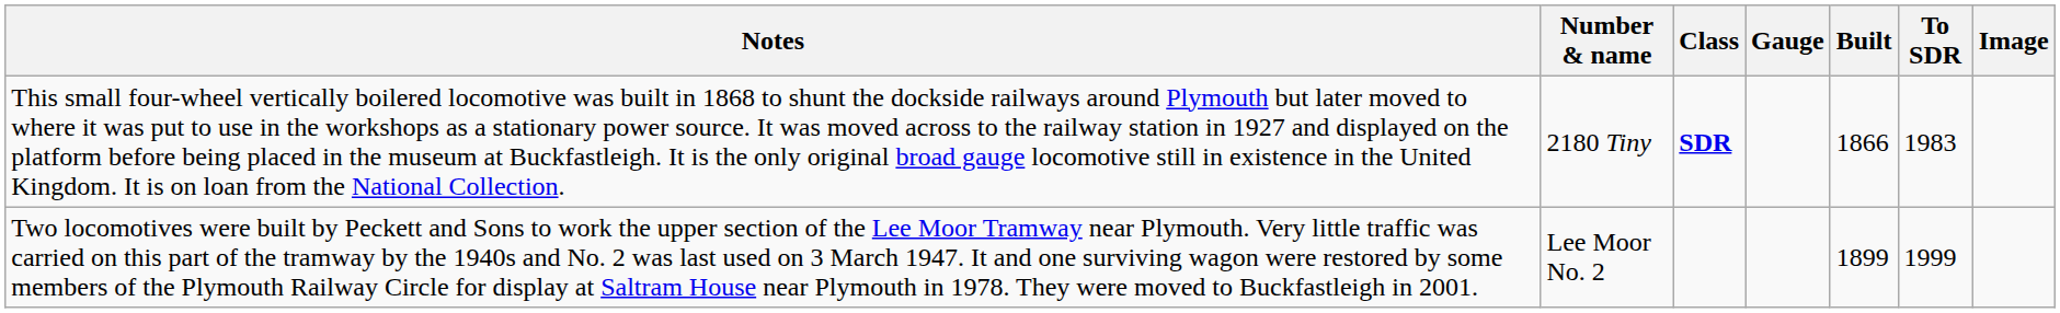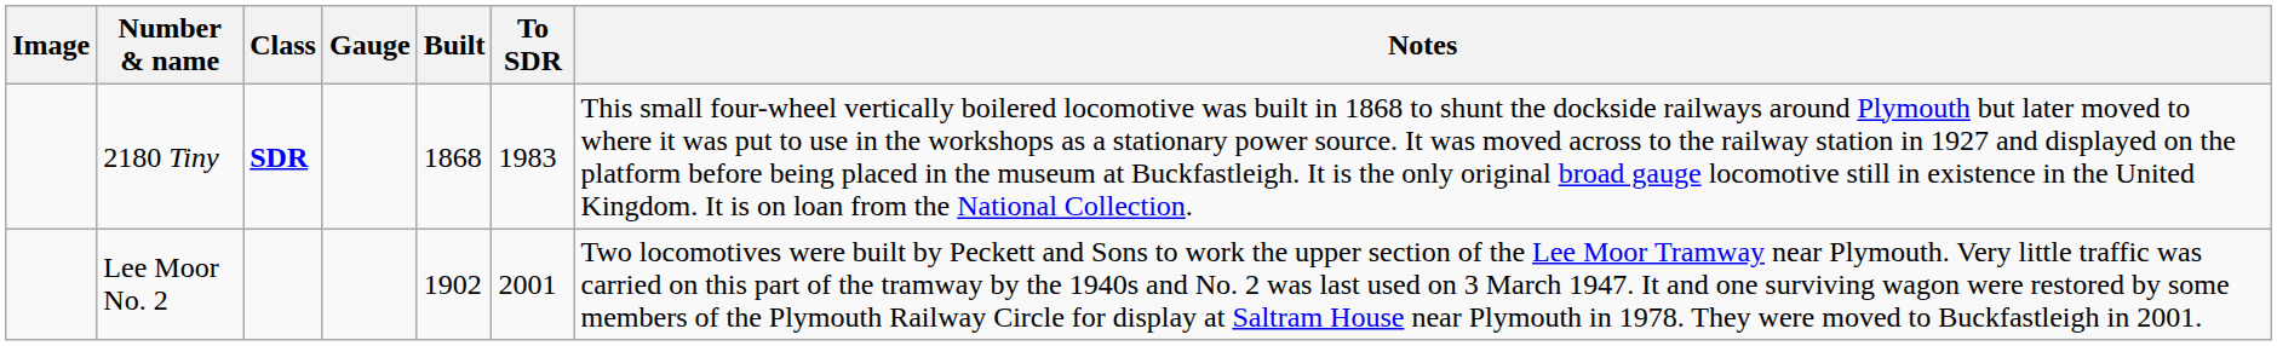 <table class="wikitable sortable">
 <tr>
-<th class=unsortable>Notes</th>
+<th class=unsortable>Image</th>
 <th>Number & name</th>
 <th>Class</th>
 <th>Gauge</th>
 <th>Built</th>
 <th>To SDR</th>
-<th class=unsortable>Image</th>
+<th class=unsortable>Notes</th>
 </tr>
 <tr>
-<td>This small four-wheel vertically boilered locomotive was built in 1868 to shunt the dockside railways around <a href='#'>Plymouth</a> but later moved to  where it was put to use in the workshops as a stationary power source. It was moved across to the railway station in 1927 and displayed on the platform before being placed in the museum at Buckfastleigh. It is the only original <a href='#'>broad gauge</a> locomotive still in existence in the United Kingdom. It is on loan from the <a href='#'>National Collection</a>.</td>
+<td></td>
 <td>2180 <em>Tiny</em></td>
 <td><strong><a href='#'>SDR</a></strong></td>
 <td></td>
-<td>1866</td>
+<td>1868</td>
 <td>1983</td>
-<td></td>
+<td>This small four-wheel vertically boilered locomotive was built in 1868 to shunt the dockside railways around <a href='#'>Plymouth</a> but later moved to  where it was put to use in the workshops as a stationary power source. It was moved across to the railway station in 1927 and displayed on the platform before being placed in the museum at Buckfastleigh. It is the only original <a href='#'>broad gauge</a> locomotive still in existence in the United Kingdom. It is on loan from the <a href='#'>National Collection</a>.</td>
 </tr>
 <tr>
-<td>Two  locomotives were built by Peckett and Sons to work the upper section of the <a href='#'>Lee Moor Tramway</a> near Plymouth. Very little traffic was carried on this part of the tramway by the 1940s and No. 2 was last used on 3 March 1947. It and one surviving wagon were restored by some members of the Plymouth Railway Circle for display at <a href='#'>Saltram House</a> near Plymouth in 1978. They were moved to Buckfastleigh in 2001.</td>
+<td></td>
 <td>Lee Moor No. 2</td>
 <td></td>
 <td></td>
-<td>1899</td>
-<td>1999</td>
-<td></td>
+<td>1902</td>
+<td>2001</td>
+<td>Two  locomotives were built by Peckett and Sons to work the upper section of the <a href='#'>Lee Moor Tramway</a> near Plymouth. Very little traffic was carried on this part of the tramway by the 1940s and No. 2 was last used on 3 March 1947. It and one surviving wagon were restored by some members of the Plymouth Railway Circle for display at <a href='#'>Saltram House</a> near Plymouth in 1978. They were moved to Buckfastleigh in 2001.</td>
 </tr>
 </table>
